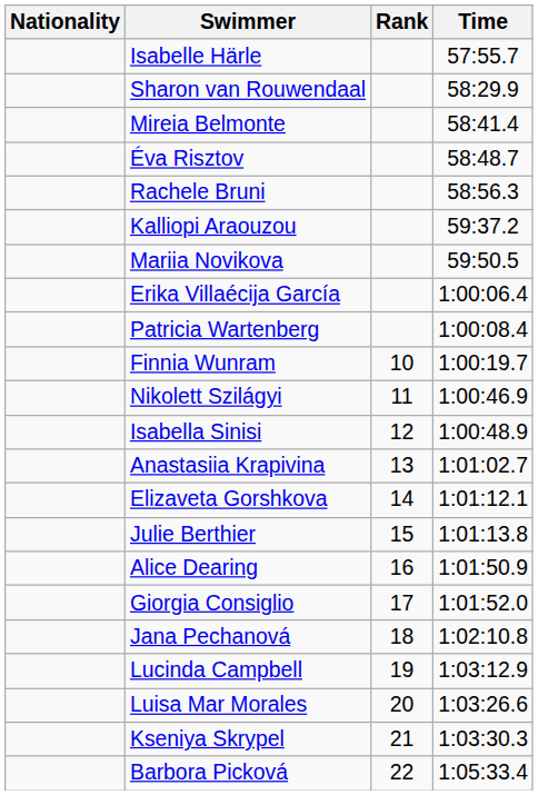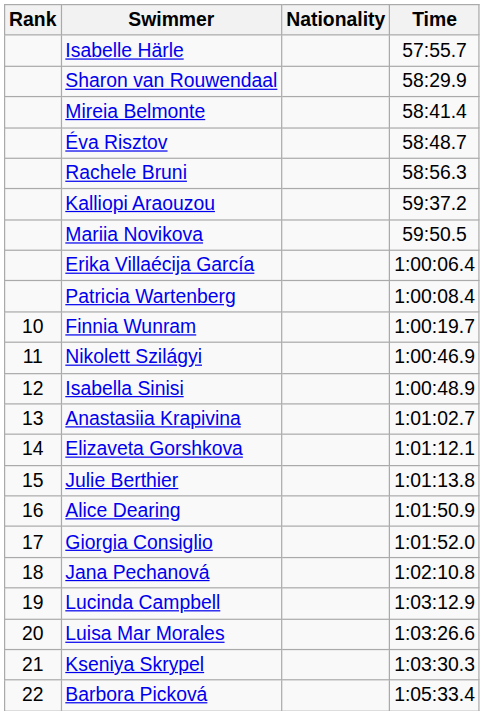 <table class="wikitable sortable" border="1" style="text-align:center">
 <tr>
+<th>Rank</th>
+<th>Swimmer</th>
 <th>Nationality</th>
-<th>Swimmer</th>
-<th>Rank</th>
 <th>Time</th>
 </tr>
 <tr>
+<td></td>
+<td align=left><a href='#'>Isabelle Härle</a></td>
 <td align=left></td>
-<td align=left><a href='#'>Isabelle Härle</a></td>
-<td></td>
 <td>57:55.7</td>
 </tr>
 <tr>
+<td></td>
+<td align=left><a href='#'>Sharon van Rouwendaal</a></td>
 <td align=left></td>
-<td align=left><a href='#'>Sharon van Rouwendaal</a></td>
-<td></td>
 <td>58:29.9</td>
 </tr>
 <tr>
+<td></td>
+<td align=left><a href='#'>Mireia Belmonte</a></td>
 <td align=left></td>
-<td align=left><a href='#'>Mireia Belmonte</a></td>
-<td></td>
 <td>58:41.4</td>
 </tr>
 <tr>
+<td></td>
+<td align=left><a href='#'>Éva Risztov</a></td>
 <td align=left></td>
-<td align=left><a href='#'>Éva Risztov</a></td>
-<td></td>
 <td>58:48.7</td>
 </tr>
 <tr>
+<td></td>
+<td align=left><a href='#'>Rachele Bruni</a></td>
 <td align=left></td>
-<td align=left><a href='#'>Rachele Bruni</a></td>
-<td></td>
 <td>58:56.3</td>
 </tr>
 <tr>
+<td></td>
+<td align=left><a href='#'>Kalliopi Araouzou</a></td>
 <td align=left></td>
-<td align=left><a href='#'>Kalliopi Araouzou</a></td>
-<td></td>
 <td>59:37.2</td>
 </tr>
 <tr>
+<td></td>
+<td align=left><a href='#'>Mariia Novikova</a></td>
 <td align=left></td>
-<td align=left><a href='#'>Mariia Novikova</a></td>
-<td></td>
 <td>59:50.5</td>
 </tr>
 <tr>
+<td></td>
+<td align=left><a href='#'>Erika Villaécija García</a></td>
 <td align=left></td>
-<td align=left><a href='#'>Erika Villaécija García</a></td>
-<td></td>
 <td>1:00:06.4</td>
 </tr>
 <tr>
+<td></td>
+<td align=left><a href='#'>Patricia Wartenberg</a></td>
 <td align=left></td>
-<td align=left><a href='#'>Patricia Wartenberg</a></td>
-<td></td>
 <td>1:00:08.4</td>
 </tr>
 <tr>
+<td>10</td>
+<td align=left><a href='#'>Finnia Wunram</a></td>
 <td align=left></td>
-<td align=left><a href='#'>Finnia Wunram</a></td>
-<td>10</td>
 <td>1:00:19.7</td>
 </tr>
 <tr>
+<td>11</td>
+<td align=left><a href='#'>Nikolett Szilágyi</a></td>
 <td align=left></td>
-<td align=left><a href='#'>Nikolett Szilágyi</a></td>
-<td>11</td>
 <td>1:00:46.9</td>
 </tr>
 <tr>
+<td>12</td>
+<td align=left><a href='#'>Isabella Sinisi</a></td>
 <td align=left></td>
-<td align=left><a href='#'>Isabella Sinisi</a></td>
-<td>12</td>
 <td>1:00:48.9</td>
 </tr>
 <tr>
+<td>13</td>
+<td align=left><a href='#'>Anastasiia Krapivina</a></td>
 <td align=left></td>
-<td align=left><a href='#'>Anastasiia Krapivina</a></td>
-<td>13</td>
 <td>1:01:02.7</td>
 </tr>
 <tr>
+<td>14</td>
+<td align=left><a href='#'>Elizaveta Gorshkova</a></td>
 <td align=left></td>
-<td align=left><a href='#'>Elizaveta Gorshkova</a></td>
-<td>14</td>
 <td>1:01:12.1</td>
 </tr>
 <tr>
+<td>15</td>
+<td align=left><a href='#'>Julie Berthier</a></td>
 <td align=left></td>
-<td align=left><a href='#'>Julie Berthier</a></td>
-<td>15</td>
 <td>1:01:13.8</td>
 </tr>
 <tr>
+<td>16</td>
+<td align=left><a href='#'>Alice Dearing</a></td>
 <td align=left></td>
-<td align=left><a href='#'>Alice Dearing</a></td>
-<td>16</td>
 <td>1:01:50.9</td>
 </tr>
 <tr>
+<td>17</td>
+<td align=left><a href='#'>Giorgia Consiglio</a></td>
 <td align=left></td>
-<td align=left><a href='#'>Giorgia Consiglio</a></td>
-<td>17</td>
 <td>1:01:52.0</td>
 </tr>
 <tr>
+<td>18</td>
+<td align=left><a href='#'>Jana Pechanová</a></td>
 <td align=left></td>
-<td align=left><a href='#'>Jana Pechanová</a></td>
-<td>18</td>
 <td>1:02:10.8</td>
 </tr>
 <tr>
+<td>19</td>
+<td align=left><a href='#'>Lucinda Campbell</a></td>
 <td align=left></td>
-<td align=left><a href='#'>Lucinda Campbell</a></td>
-<td>19</td>
 <td>1:03:12.9</td>
 </tr>
 <tr>
+<td>20</td>
+<td align=left><a href='#'>Luisa Mar Morales</a></td>
 <td align=left></td>
-<td align=left><a href='#'>Luisa Mar Morales</a></td>
-<td>20</td>
 <td>1:03:26.6</td>
 </tr>
 <tr>
+<td>21</td>
+<td align=left><a href='#'>Kseniya Skrypel</a></td>
 <td align=left></td>
-<td align=left><a href='#'>Kseniya Skrypel</a></td>
-<td>21</td>
 <td>1:03:30.3</td>
 </tr>
 <tr>
+<td>22</td>
+<td align=left><a href='#'>Barbora Picková</a></td>
 <td align=left></td>
-<td align=left><a href='#'>Barbora Picková</a></td>
-<td>22</td>
 <td>1:05:33.4</td>
 </tr>
 </table>
